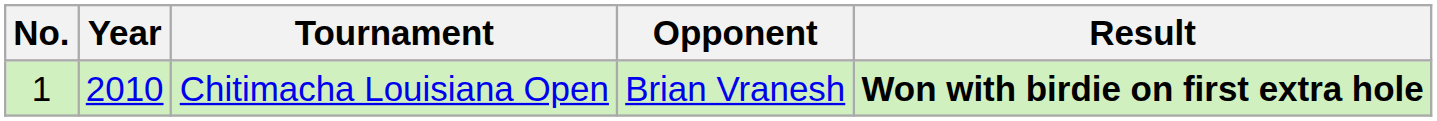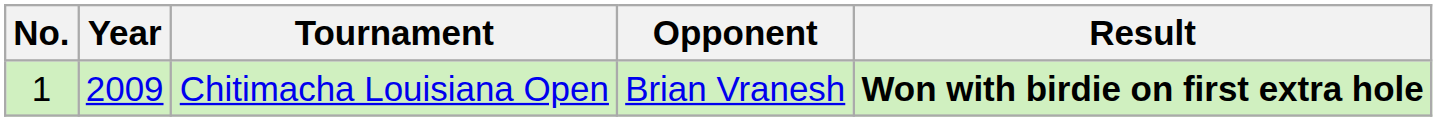 <table class="wikitable" style="font-size:95%;">
 <tr>
 <th>No.</th>
 <th>Year</th>
 <th>Tournament</th>
 <th>Opponent</th>
 <th>Result</th>
 </tr>
 <tr style="background:#D0F0C0;">
 <td align=center>1</td>
-<td><a href='#'>2010</a></td>
+<td><a href='#'>2009</a></td>
 <td><a href='#'>Chitimacha Louisiana Open</a></td>
 <td> <a href='#'>Brian Vranesh</a></td>
 <td><strong>Won with birdie on first extra hole</strong></td>
 </tr>
 </table>
